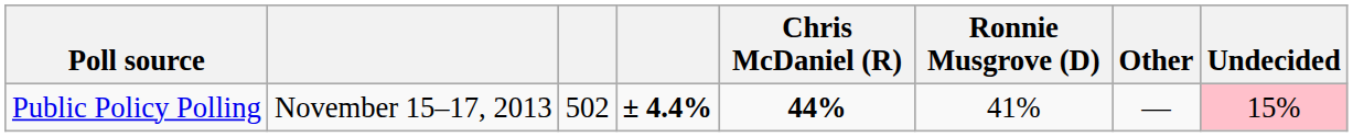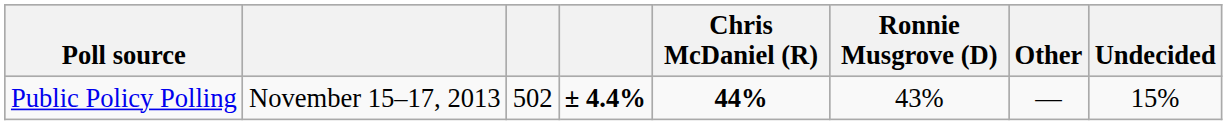 <table class="wikitable" style="text-align:center">
 <tr valign= bottom>
 <th>Poll source</th>
 <th></th>
 <th></th>
 <th></th>
 <th style="width:100px;">Chris<br>McDaniel (R)</th>
 <th style="width:100px;">Ronnie<br>Musgrove (D)</th>
 <th>Other</th>
 <th>Undecided</th>
 </tr>
 <tr>
 <td align=left><a href='#'>Public Policy Polling</a></td>
 <td>November 15–17, 2013</td>
 <td>502</td>
 <td><strong>± 4.4%</strong></td>
 <td><strong>44%</strong></td>
-<td>41%</td>
+<td>43%</td>
 <td>—</td>
-<td style="background: pink;">15%</td>
+<td>15%</td>
 </tr>
 </table>
